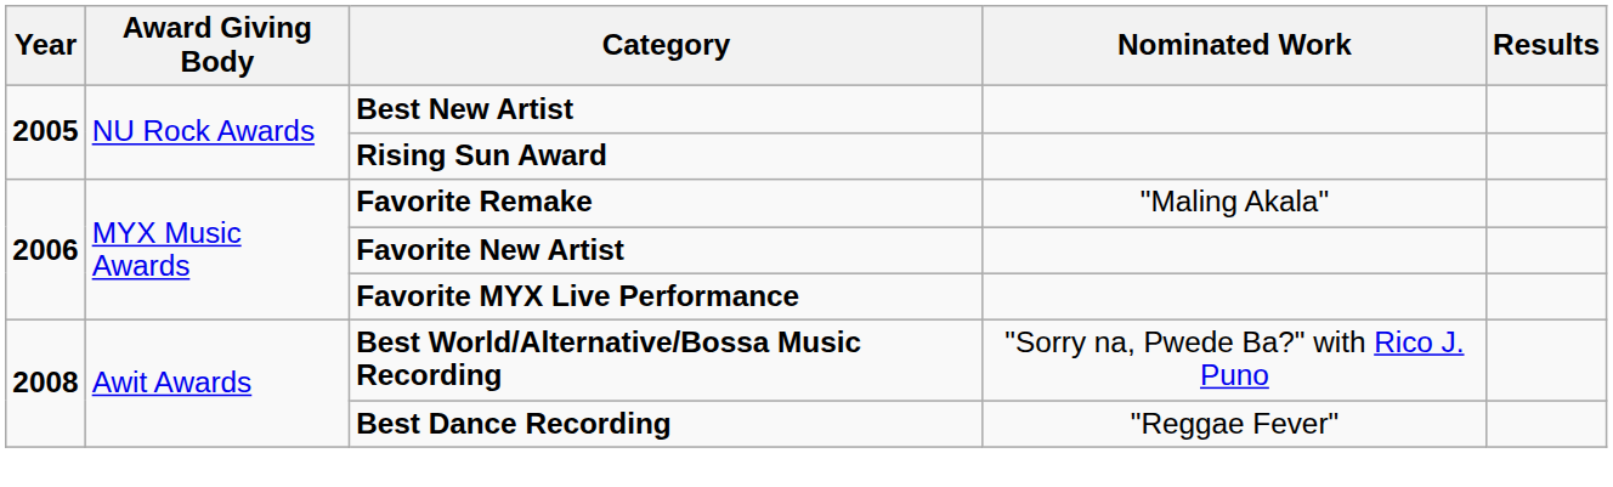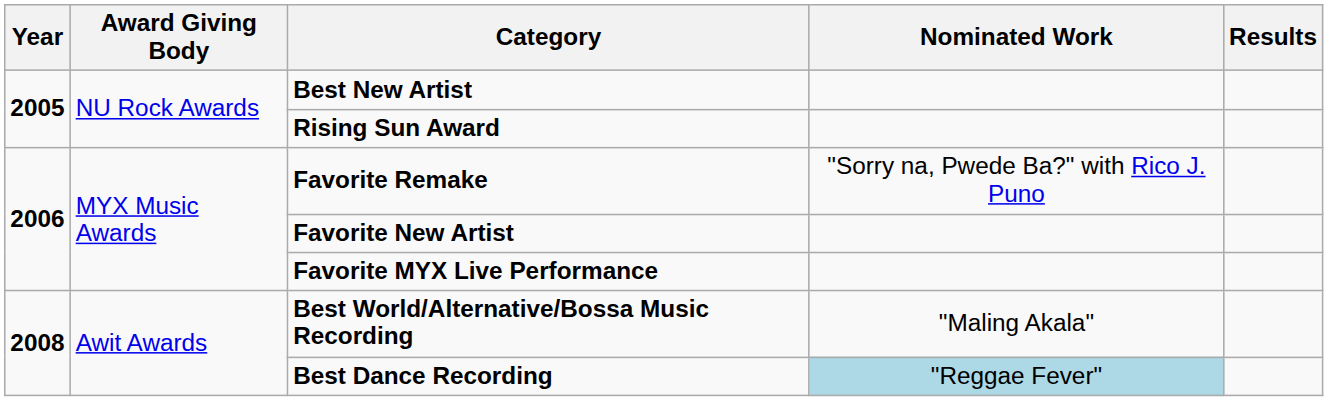 <table class="wikitable">
 <tr>
 <th>Year</th>
 <th>Award Giving Body</th>
 <th>Category</th>
 <th>Nominated Work</th>
 <th>Results</th>
 </tr>
 <tr>
 <td rowspan=2><strong>2005</strong></td>
 <td rowspan=2><a href='#'>NU Rock Awards</a></td>
 <td><strong>Best New Artist</strong></td>
 <td></td>
 <td></td>
 </tr>
 <tr>
 <td><strong>Rising Sun Award</strong></td>
 <td></td>
 <td></td>
 </tr>
 <tr>
 <td rowspan=3><strong>2006</strong></td>
 <td rowspan=3><a href='#'>MYX Music Awards</a></td>
 <td><strong>Favorite Remake</strong></td>
-<td align=center>"Maling Akala"</td>
+<td align=center>"Sorry na, Pwede Ba?" with <a href='#'>Rico J. Puno</a></td>
 <td></td>
 </tr>
 <tr>
 <td><strong>Favorite New Artist</strong></td>
 <td></td>
 <td></td>
 </tr>
 <tr>
 <td><strong>Favorite MYX Live Performance</strong></td>
 <td></td>
 <td></td>
 </tr>
 <tr>
 <td rowspan=2><strong>2008</strong></td>
 <td rowspan=2><a href='#'>Awit Awards</a></td>
 <td><strong>Best World/Alternative/Bossa Music Recording</strong></td>
-<td align=center>"Sorry na, Pwede Ba?" with <a href='#'>Rico J. Puno</a></td>
+<td align=center>"Maling Akala"</td>
 <td></td>
 </tr>
 <tr>
 <td><strong>Best Dance Recording</strong></td>
-<td align=center>"Reggae Fever"</td>
+<td align=center style="background: lightblue;">"Reggae Fever"</td>
 <td></td>
 </tr>
 </table>
